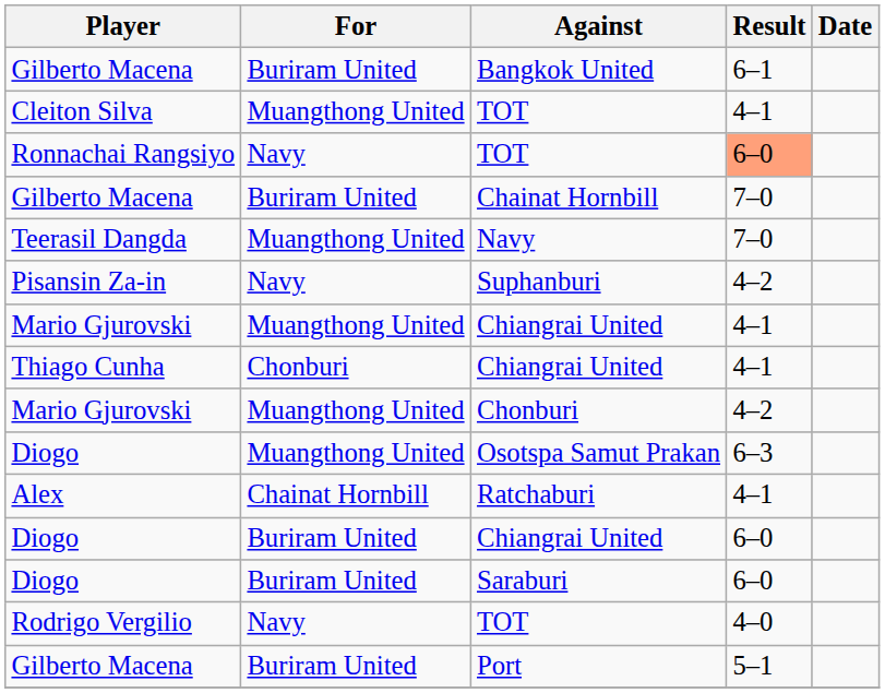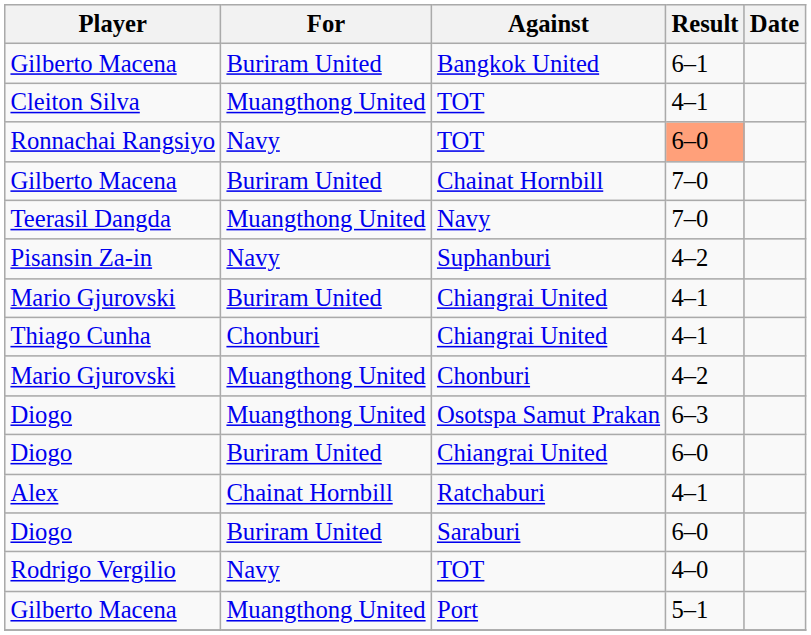 <table class="wikitable sortable">
 <tr>
 <th>Player</th>
 <th>For</th>
 <th>Against</th>
 <th align=center>Result</th>
 <th>Date</th>
 </tr>
 <tr>
 <td> <a href='#'>Gilberto Macena</a></td>
 <td><a href='#'>Buriram United</a></td>
 <td><a href='#'>Bangkok United</a></td>
 <td>6–1</td>
 <td></td>
 </tr>
 <tr>
 <td> <a href='#'>Cleiton Silva</a></td>
 <td><a href='#'>Muangthong United</a></td>
 <td><a href='#'>TOT</a></td>
 <td>4–1</td>
 <td></td>
 </tr>
 <tr>
 <td> <a href='#'>Ronnachai Rangsiyo</a></td>
 <td><a href='#'>Navy</a></td>
 <td><a href='#'>TOT</a></td>
 <td style="background: lightsalmon;">6–0</td>
 <td></td>
 </tr>
 <tr>
 <td> <a href='#'>Gilberto Macena</a></td>
 <td><a href='#'>Buriram United</a></td>
 <td><a href='#'>Chainat Hornbill</a></td>
 <td>7–0</td>
 <td></td>
 </tr>
 <tr>
 <td> <a href='#'>Teerasil Dangda</a></td>
 <td><a href='#'>Muangthong United</a></td>
 <td><a href='#'>Navy</a></td>
 <td>7–0</td>
 <td></td>
 </tr>
 <tr>
 <td> <a href='#'>Pisansin Za-in</a></td>
 <td><a href='#'>Navy</a></td>
 <td><a href='#'>Suphanburi</a></td>
 <td>4–2</td>
 <td></td>
 </tr>
 <tr>
 <td> <a href='#'>Mario Gjurovski</a></td>
-<td><a href='#'>Muangthong United</a></td>
+<td><a href='#'>Buriram United</a></td>
 <td><a href='#'>Chiangrai United</a></td>
 <td>4–1</td>
 <td></td>
 </tr>
 <tr>
 <td> <a href='#'>Thiago Cunha</a></td>
 <td><a href='#'>Chonburi</a></td>
 <td><a href='#'>Chiangrai United</a></td>
 <td>4–1</td>
 <td></td>
 </tr>
 <tr>
 <td> <a href='#'>Mario Gjurovski</a></td>
 <td><a href='#'>Muangthong United</a></td>
 <td><a href='#'>Chonburi</a></td>
 <td>4–2</td>
 <td></td>
 </tr>
 <tr>
 <td> <a href='#'>Diogo</a></td>
 <td><a href='#'>Muangthong United</a></td>
 <td><a href='#'>Osotspa Samut Prakan</a></td>
 <td>6–3</td>
 <td></td>
 </tr>
 <tr>
+<td> <a href='#'>Diogo</a></td>
+<td><a href='#'>Buriram United</a></td>
+<td><a href='#'>Chiangrai United</a></td>
+<td>6–0</td>
+<td></td>
+</tr>
+<tr>
 <td> <a href='#'>Alex</a></td>
 <td><a href='#'>Chainat Hornbill</a></td>
 <td><a href='#'>Ratchaburi</a></td>
 <td>4–1</td>
-<td></td>
-</tr>
-<tr>
-<td> <a href='#'>Diogo</a></td>
-<td><a href='#'>Buriram United</a></td>
-<td><a href='#'>Chiangrai United</a></td>
-<td>6–0</td>
 <td></td>
 </tr>
 <tr>
 <td> <a href='#'>Diogo</a></td>
 <td><a href='#'>Buriram United</a></td>
 <td><a href='#'>Saraburi</a></td>
 <td>6–0</td>
 <td></td>
 </tr>
 <tr>
 <td> <a href='#'>Rodrigo Vergilio</a></td>
 <td><a href='#'>Navy</a></td>
 <td><a href='#'>TOT</a></td>
 <td>4–0</td>
 <td></td>
 </tr>
 <tr>
 <td> <a href='#'>Gilberto Macena</a></td>
-<td><a href='#'>Buriram United</a></td>
+<td><a href='#'>Muangthong United</a></td>
 <td><a href='#'>Port</a></td>
 <td>5–1</td>
 <td></td>
 </tr>
 <tr>
 </tr>
 </table>
